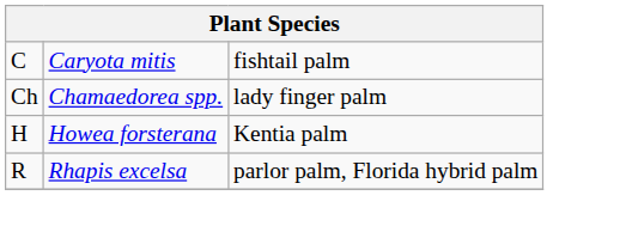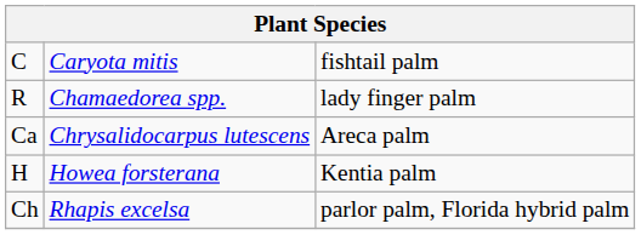 <table class="wikitable" style="clear">
 <tr>
 <th colspan=3><strong>Plant Species</strong><br></th>
 </tr>
 <tr>
 <td>C</td>
 <td><em><a href='#'>Caryota mitis</a></em></td>
 <td>fishtail palm</td>
 </tr>
 <tr>
-<td>Ch</td>
+<td>R</td>
 <td><em><a href='#'>Chamaedorea spp.</a></em></td>
 <td>lady finger palm</td>
+</tr>
+<tr>
+<td>Ca</td>
+<td><em><a href='#'>Chrysalidocarpus lutescens</a></em></td>
+<td>Areca palm</td>
 </tr>
 <tr>
 <td>H</td>
 <td><em><a href='#'>Howea forsterana</a></em></td>
 <td>Kentia palm</td>
 </tr>
 <tr>
-<td>R</td>
+<td>Ch</td>
 <td><em><a href='#'>Rhapis excelsa</a></em></td>
 <td>parlor palm, Florida hybrid palm</td>
 </tr>
 <tr>
 </tr>
 </table>
